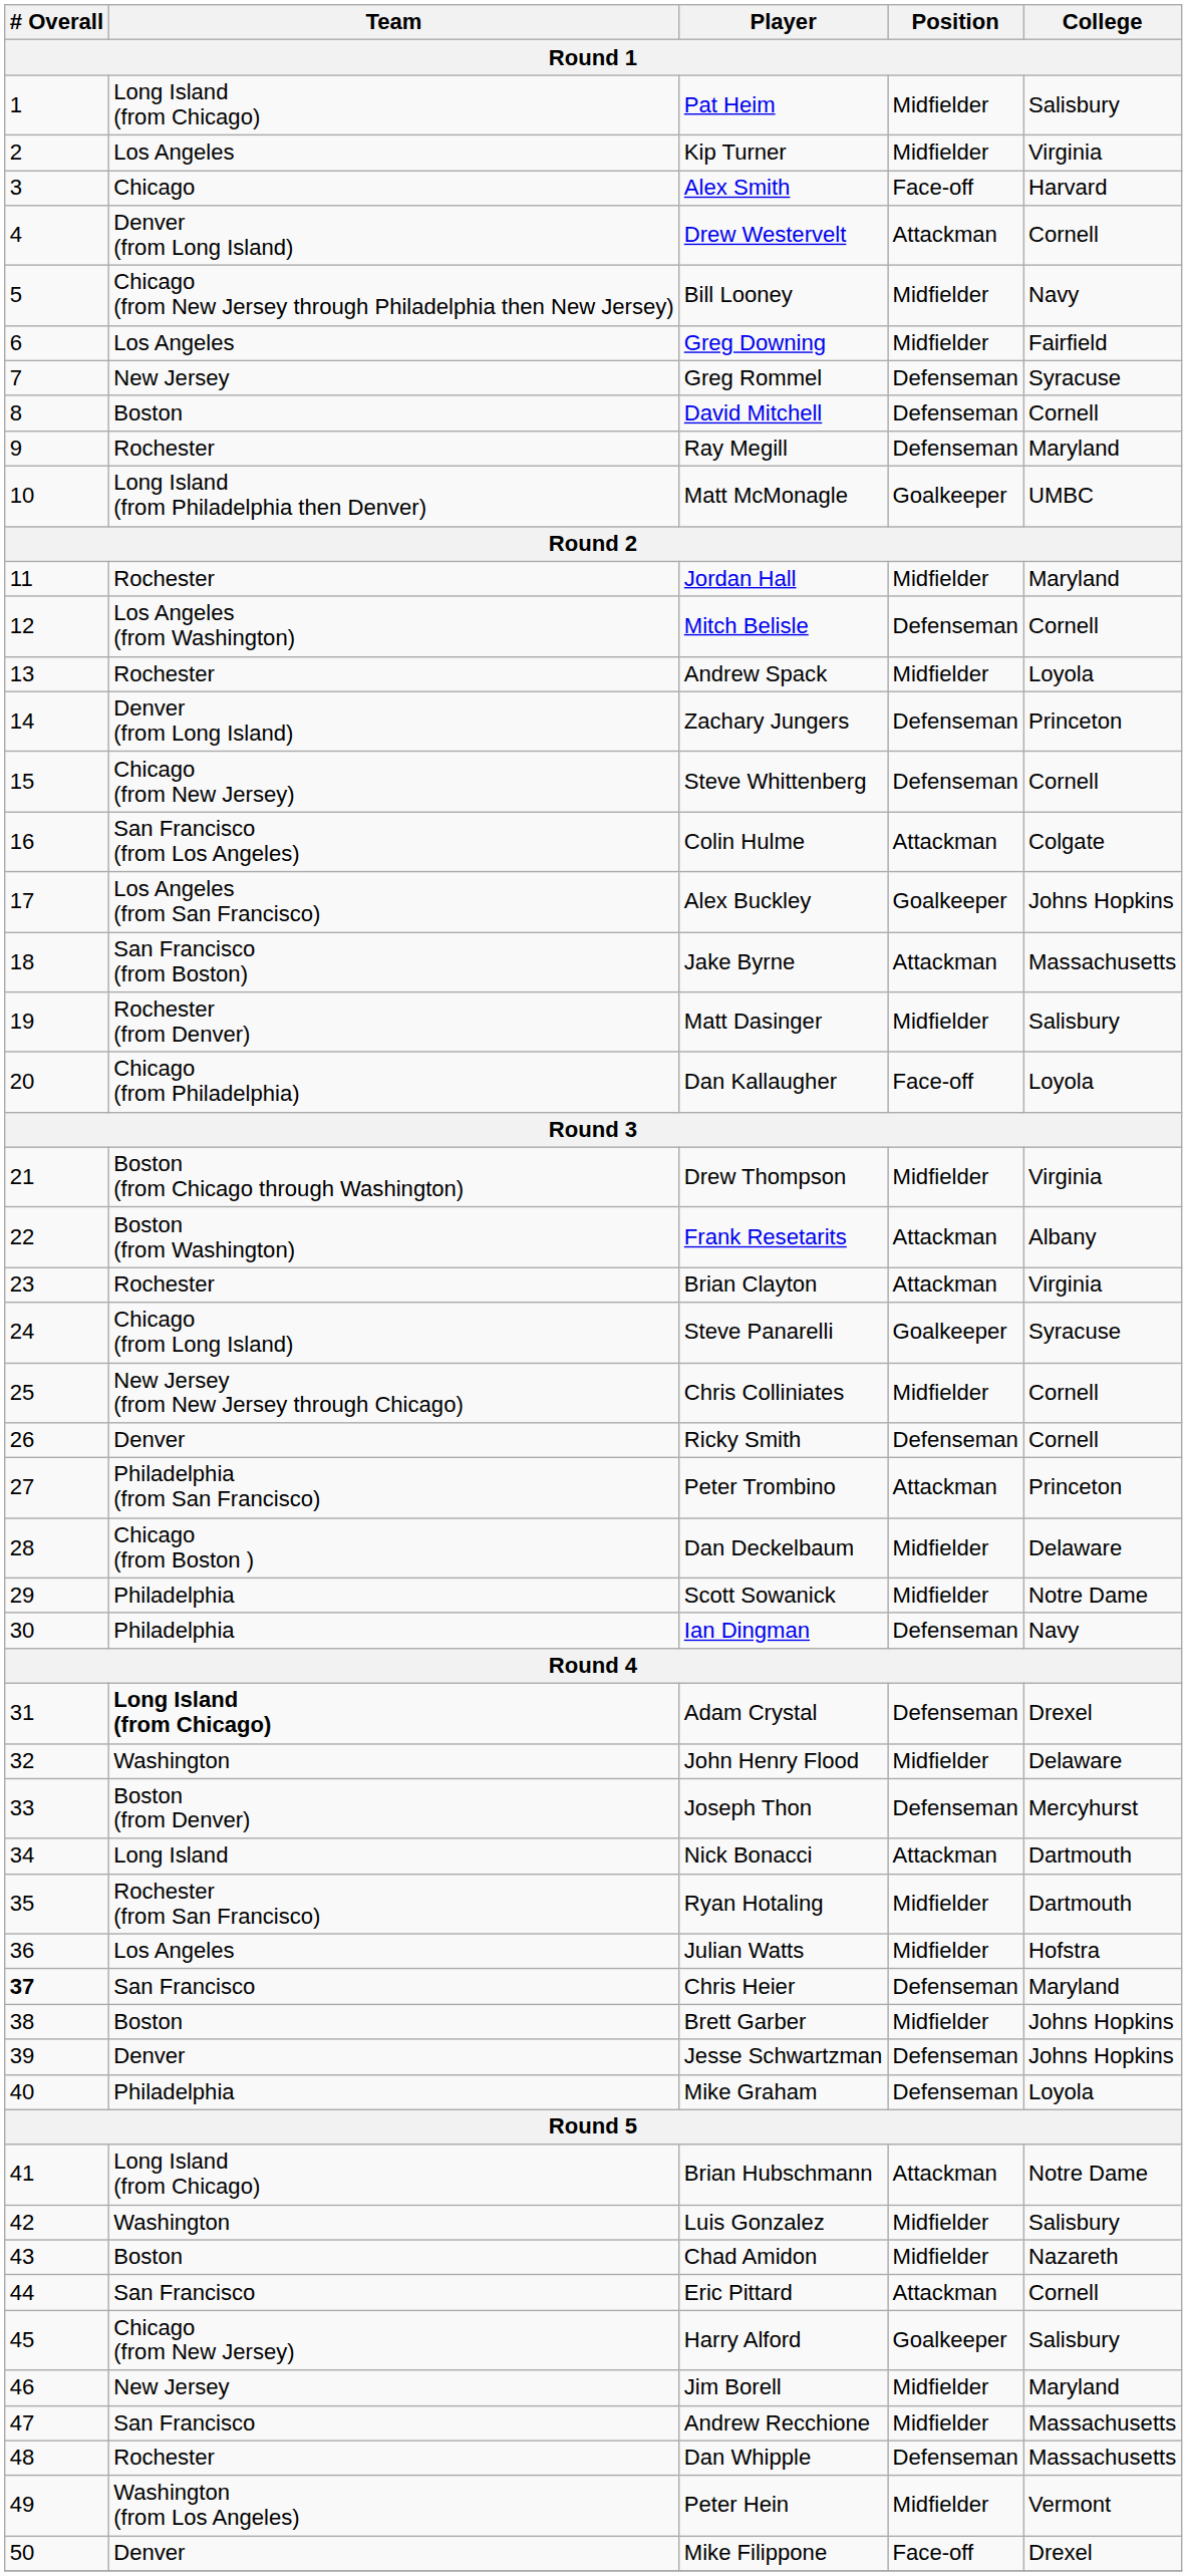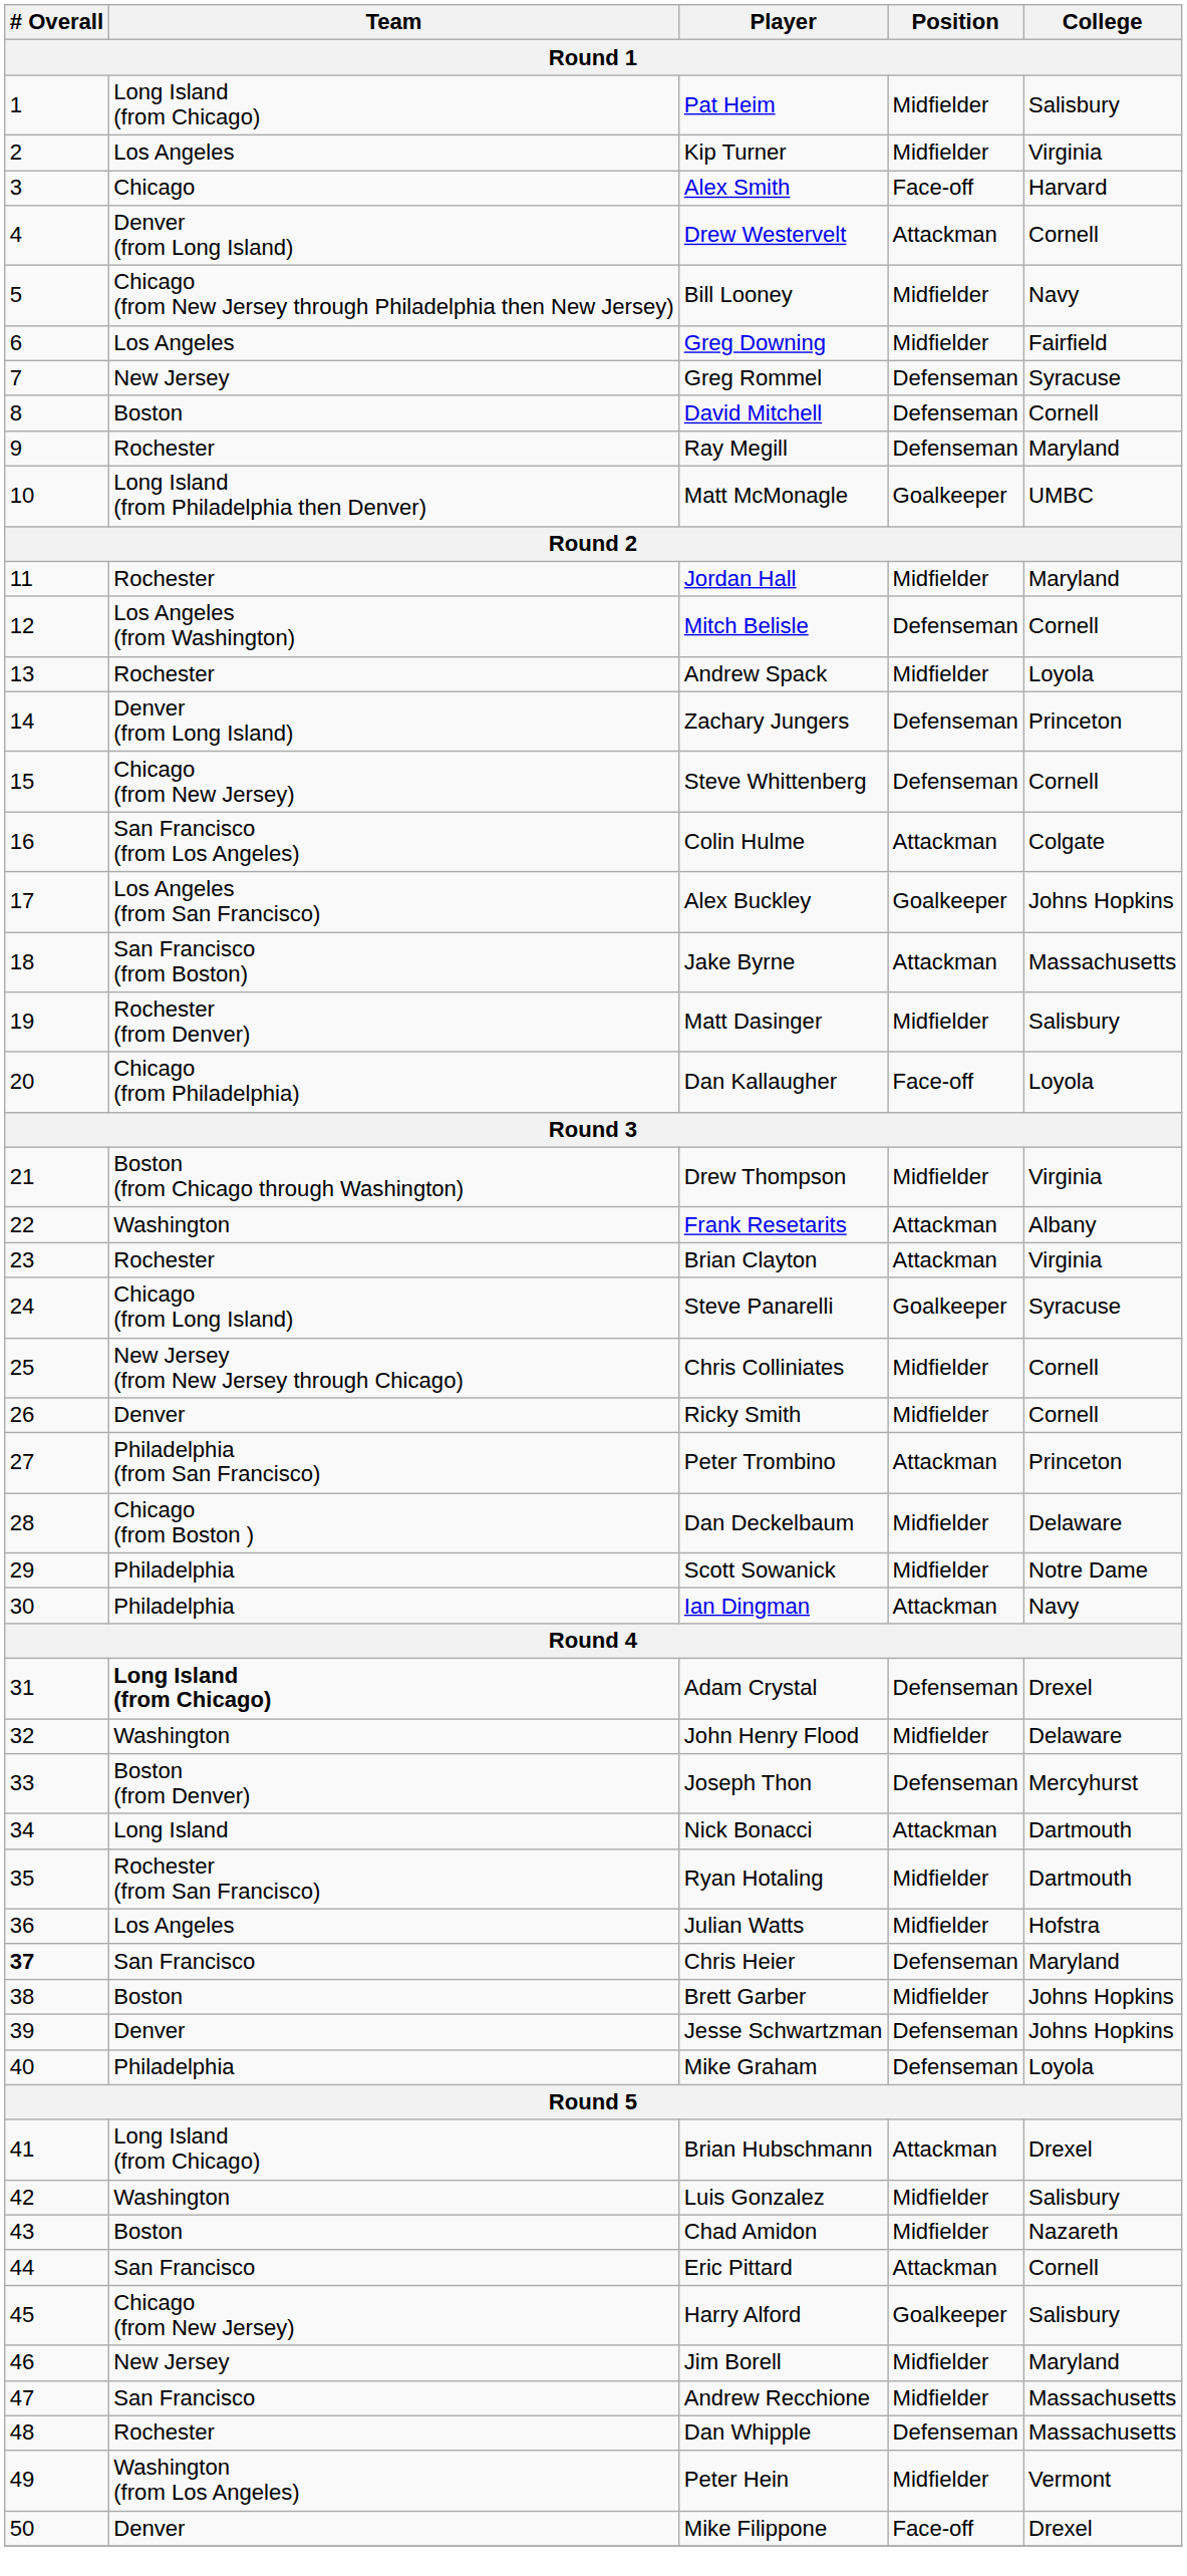 <table class= wikitable>
 <tr>
 <th># Overall</th>
 <th>Team</th>
 <th>Player</th>
 <th>Position</th>
 <th>College</th>
 </tr>
 <tr>
 <th scope=col colspan=5>Round 1</th>
 </tr>
 <tr>
 <td>1</td>
 <td>Long Island<br>(from Chicago)</td>
 <td><a href='#'>Pat Heim</a></td>
 <td>Midfielder</td>
 <td>Salisbury</td>
 </tr>
 <tr>
 <td>2</td>
 <td>Los Angeles</td>
 <td>Kip Turner</td>
 <td>Midfielder</td>
 <td>Virginia</td>
 </tr>
 <tr>
 <td>3</td>
 <td>Chicago</td>
 <td><a href='#'>Alex Smith</a></td>
 <td>Face-off</td>
 <td>Harvard</td>
 </tr>
 <tr>
 <td>4</td>
 <td>Denver<br>(from Long Island)</td>
 <td><a href='#'>Drew Westervelt</a></td>
 <td>Attackman</td>
 <td>Cornell</td>
 </tr>
 <tr>
 <td>5</td>
 <td>Chicago<br>(from New Jersey through Philadelphia then New Jersey)</td>
 <td>Bill Looney</td>
 <td>Midfielder</td>
 <td>Navy</td>
 </tr>
 <tr>
 <td>6</td>
 <td>Los Angeles</td>
 <td><a href='#'>Greg Downing</a></td>
 <td>Midfielder</td>
 <td>Fairfield</td>
 </tr>
 <tr>
 <td>7</td>
 <td>New Jersey</td>
 <td>Greg Rommel</td>
 <td>Defenseman</td>
 <td>Syracuse</td>
 </tr>
 <tr>
 <td>8</td>
 <td>Boston</td>
 <td><a href='#'>David Mitchell</a></td>
 <td>Defenseman</td>
 <td>Cornell</td>
 </tr>
 <tr>
 <td>9</td>
 <td>Rochester</td>
 <td>Ray Megill</td>
 <td>Defenseman</td>
 <td>Maryland</td>
 </tr>
 <tr>
 <td>10</td>
 <td>Long Island<br>(from Philadelphia then Denver)</td>
 <td>Matt McMonagle</td>
 <td>Goalkeeper</td>
 <td>UMBC</td>
 </tr>
 <tr>
 <th scope=col colspan=5>Round 2</th>
 </tr>
 <tr>
 <td>11</td>
 <td>Rochester</td>
 <td><a href='#'>Jordan Hall</a></td>
 <td>Midfielder</td>
 <td>Maryland</td>
 </tr>
 <tr>
 <td>12</td>
 <td>Los Angeles<br>(from Washington)</td>
 <td><a href='#'>Mitch Belisle</a></td>
 <td>Defenseman</td>
 <td>Cornell</td>
 </tr>
 <tr>
 <td>13</td>
 <td>Rochester</td>
 <td>Andrew Spack</td>
 <td>Midfielder</td>
 <td>Loyola</td>
 </tr>
 <tr>
 <td>14</td>
 <td>Denver<br>(from Long Island)</td>
 <td>Zachary Jungers</td>
 <td>Defenseman</td>
 <td>Princeton</td>
 </tr>
 <tr>
 <td>15</td>
 <td>Chicago<br>(from New Jersey)</td>
 <td>Steve Whittenberg</td>
 <td>Defenseman</td>
 <td>Cornell</td>
 </tr>
 <tr>
 <td>16</td>
 <td>San Francisco<br>(from Los Angeles)</td>
 <td>Colin Hulme</td>
 <td>Attackman</td>
 <td>Colgate</td>
 </tr>
 <tr>
 <td>17</td>
 <td>Los Angeles<br>(from San Francisco)</td>
 <td>Alex Buckley</td>
 <td>Goalkeeper</td>
 <td>Johns Hopkins</td>
 </tr>
 <tr>
 <td>18</td>
 <td>San Francisco<br>(from Boston)</td>
 <td>Jake Byrne</td>
 <td>Attackman</td>
 <td>Massachusetts</td>
 </tr>
 <tr>
 <td>19</td>
 <td>Rochester<br> (from Denver)</td>
 <td>Matt Dasinger</td>
 <td>Midfielder</td>
 <td>Salisbury</td>
 </tr>
 <tr>
 <td>20</td>
 <td>Chicago<br>(from Philadelphia)</td>
 <td>Dan Kallaugher</td>
 <td>Face-off</td>
 <td>Loyola</td>
 </tr>
 <tr>
 <th scope=col colspan=5>Round 3</th>
 </tr>
 <tr>
 <td>21</td>
 <td>Boston<br>(from Chicago through Washington)</td>
 <td>Drew Thompson</td>
 <td>Midfielder</td>
 <td>Virginia</td>
 </tr>
 <tr>
 <td>22</td>
-<td>Boston<br>(from Washington)</td>
+<td>Washington</td>
 <td><a href='#'>Frank Resetarits</a></td>
 <td>Attackman</td>
 <td>Albany</td>
 </tr>
 <tr>
 <td>23</td>
 <td>Rochester</td>
 <td>Brian Clayton</td>
 <td>Attackman</td>
 <td>Virginia</td>
 </tr>
 <tr>
 <td>24</td>
 <td>Chicago<br>(from Long Island)</td>
 <td>Steve Panarelli</td>
 <td>Goalkeeper</td>
 <td>Syracuse</td>
 </tr>
 <tr>
 <td>25</td>
 <td>New Jersey<br>(from New Jersey through Chicago)</td>
 <td>Chris Colliniates</td>
 <td>Midfielder</td>
 <td>Cornell</td>
 </tr>
 <tr>
 <td>26</td>
 <td>Denver</td>
 <td>Ricky Smith</td>
-<td>Defenseman</td>
+<td>Midfielder</td>
 <td>Cornell</td>
 </tr>
 <tr>
 <td>27</td>
 <td>Philadelphia<br>(from San Francisco)</td>
 <td>Peter Trombino</td>
 <td>Attackman</td>
 <td>Princeton</td>
 </tr>
 <tr>
 <td>28</td>
 <td>Chicago<br>(from Boston )</td>
 <td>Dan Deckelbaum</td>
 <td>Midfielder</td>
 <td>Delaware</td>
 </tr>
 <tr>
 <td>29</td>
 <td>Philadelphia</td>
 <td>Scott Sowanick</td>
 <td>Midfielder</td>
 <td>Notre Dame</td>
 </tr>
 <tr>
 <td>30</td>
 <td>Philadelphia</td>
 <td><a href='#'>Ian Dingman</a></td>
-<td>Defenseman</td>
+<td>Attackman</td>
 <td>Navy</td>
 </tr>
 <tr>
 <th scope=col colspan=5>Round 4</th>
 </tr>
 <tr>
 <td>31</td>
 <td><strong>Long Island<br>(from Chicago)</strong></td>
 <td>Adam Crystal</td>
 <td>Defenseman</td>
 <td>Drexel</td>
 </tr>
 <tr>
 <td>32</td>
 <td>Washington</td>
 <td>John Henry Flood</td>
 <td>Midfielder</td>
 <td>Delaware</td>
 </tr>
 <tr>
 <td>33</td>
 <td>Boston<br>(from Denver)</td>
 <td>Joseph Thon</td>
 <td>Defenseman</td>
 <td>Mercyhurst</td>
 </tr>
 <tr>
 <td>34</td>
 <td>Long Island</td>
 <td>Nick Bonacci</td>
 <td>Attackman</td>
 <td>Dartmouth</td>
 </tr>
 <tr>
 <td>35</td>
 <td>Rochester<br>(from San Francisco)</td>
 <td>Ryan Hotaling</td>
 <td>Midfielder</td>
 <td>Dartmouth</td>
 </tr>
 <tr>
 <td>36</td>
 <td>Los Angeles</td>
 <td>Julian Watts</td>
 <td>Midfielder</td>
 <td>Hofstra</td>
 </tr>
 <tr>
 <td><strong>37</strong></td>
 <td>San Francisco</td>
 <td>Chris Heier</td>
 <td>Defenseman</td>
 <td>Maryland</td>
 </tr>
 <tr>
 <td>38</td>
 <td>Boston</td>
 <td>Brett Garber</td>
 <td>Midfielder</td>
 <td>Johns Hopkins</td>
 </tr>
 <tr>
 <td>39</td>
 <td>Denver</td>
 <td>Jesse Schwartzman</td>
 <td>Defenseman</td>
 <td>Johns Hopkins</td>
 </tr>
 <tr>
 <td>40</td>
 <td>Philadelphia</td>
 <td>Mike Graham</td>
 <td>Defenseman</td>
 <td>Loyola</td>
 </tr>
 <tr>
 <th scope=col colspan=5>Round 5</th>
 </tr>
 <tr>
 <td>41</td>
 <td>Long Island<br>(from Chicago)</td>
 <td>Brian Hubschmann</td>
 <td>Attackman</td>
-<td>Notre Dame</td>
+<td>Drexel</td>
 </tr>
 <tr>
 <td>42</td>
 <td>Washington</td>
 <td>Luis Gonzalez</td>
 <td>Midfielder</td>
 <td>Salisbury</td>
 </tr>
 <tr>
 <td>43</td>
 <td>Boston</td>
 <td>Chad Amidon</td>
 <td>Midfielder</td>
 <td>Nazareth</td>
 </tr>
 <tr>
 <td>44</td>
 <td>San Francisco</td>
 <td>Eric Pittard</td>
 <td>Attackman</td>
 <td>Cornell</td>
 </tr>
 <tr>
 <td>45</td>
 <td>Chicago<br>(from New Jersey)</td>
 <td>Harry Alford</td>
 <td>Goalkeeper</td>
 <td>Salisbury</td>
 </tr>
 <tr>
 <td>46</td>
 <td>New Jersey</td>
 <td>Jim Borell</td>
 <td>Midfielder</td>
 <td>Maryland</td>
 </tr>
 <tr>
 <td>47</td>
 <td>San Francisco</td>
 <td>Andrew Recchione</td>
 <td>Midfielder</td>
 <td>Massachusetts</td>
 </tr>
 <tr>
 <td>48</td>
 <td>Rochester</td>
 <td>Dan Whipple</td>
 <td>Defenseman</td>
 <td>Massachusetts</td>
 </tr>
 <tr>
 <td>49</td>
 <td>Washington<br>(from Los Angeles)</td>
 <td>Peter Hein</td>
 <td>Midfielder</td>
 <td>Vermont</td>
 </tr>
 <tr>
 <td>50</td>
 <td>Denver</td>
 <td>Mike Filippone</td>
 <td>Face-off</td>
 <td>Drexel</td>
 </tr>
 <tr>
 </tr>
 </table>
